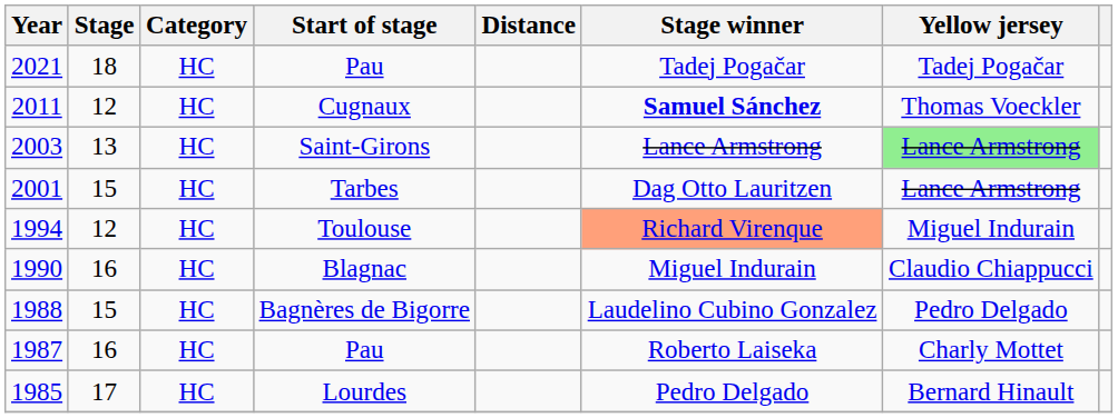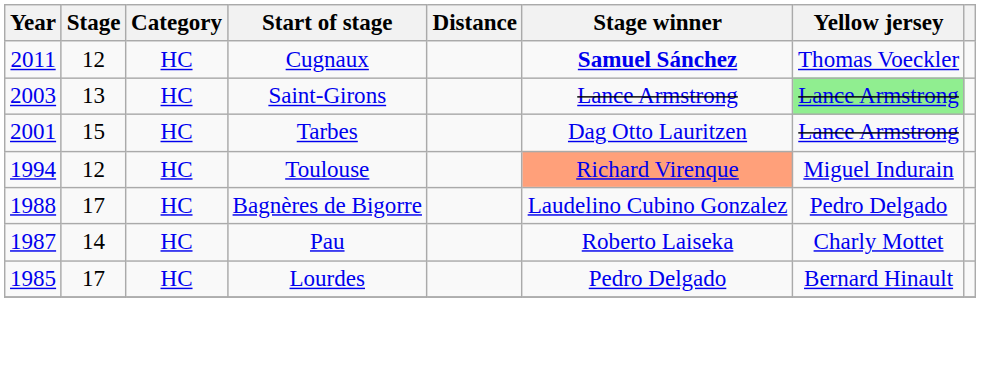 <table class="wikitable" style="text-align: center;">
 <tr>
 <th>Year</th>
 <th>Stage</th>
 <th>Category</th>
 <th>Start of stage</th>
 <th>Distance</th>
 <th>Stage winner</th>
 <th>Yellow jersey</th>
 <th></th>
-</tr>
-<tr>
-<td><a href='#'>2021</a></td>
-<td>18</td>
-<td><a href='#'>HC</a></td>
-<td><a href='#'>Pau</a></td>
-<td></td>
-<td><a href='#'>Tadej Pogačar</a></td>
-<td><a href='#'>Tadej Pogačar</a></td>
-<td></td>
 </tr>
 <tr>
 <td><a href='#'>2011</a></td>
 <td>12</td>
 <td><a href='#'>HC</a></td>
 <td><a href='#'>Cugnaux</a></td>
 <td></td>
 <td><strong><a href='#'>Samuel Sánchez</a></strong></td>
 <td><a href='#'>Thomas Voeckler</a></td>
 <td></td>
 </tr>
 <tr>
 <td><a href='#'>2003</a></td>
 <td>13</td>
 <td><a href='#'>HC</a></td>
 <td><a href='#'>Saint-Girons</a></td>
 <td></td>
 <td><s><a href='#'>Lance Armstrong</a></s></td>
 <td style="background: lightgreen;"><s><a href='#'>Lance Armstrong</a></s></td>
 <td></td>
 </tr>
 <tr>
 <td><a href='#'>2001</a></td>
 <td>15</td>
 <td><a href='#'>HC</a></td>
 <td><a href='#'>Tarbes</a></td>
 <td></td>
 <td><a href='#'>Dag Otto Lauritzen</a></td>
 <td><s><a href='#'>Lance Armstrong</a></s></td>
 <td></td>
 </tr>
 <tr>
 <td><a href='#'>1994</a></td>
 <td>12</td>
 <td><a href='#'>HC</a></td>
 <td><a href='#'>Toulouse</a></td>
 <td></td>
 <td style="background: lightsalmon;"><a href='#'>Richard Virenque</a></td>
 <td><a href='#'>Miguel Indurain</a></td>
 <td></td>
 </tr>
 <tr>
-<td><a href='#'>1990</a></td>
-<td>16</td>
-<td><a href='#'>HC</a></td>
-<td><a href='#'>Blagnac</a></td>
-<td></td>
-<td><a href='#'>Miguel Indurain</a></td>
-<td><a href='#'>Claudio Chiappucci</a></td>
-<td></td>
-</tr>
-<tr>
 <td><a href='#'>1988</a></td>
-<td>15</td>
+<td>17</td>
 <td><a href='#'>HC</a></td>
 <td><a href='#'>Bagnères de Bigorre</a></td>
 <td></td>
 <td><a href='#'>Laudelino Cubino Gonzalez</a></td>
 <td><a href='#'>Pedro Delgado</a></td>
 <td></td>
 </tr>
 <tr>
 <td><a href='#'>1987</a></td>
-<td>16</td>
+<td>14</td>
 <td><a href='#'>HC</a></td>
 <td><a href='#'>Pau</a></td>
 <td></td>
 <td><a href='#'>Roberto Laiseka</a></td>
 <td><a href='#'>Charly Mottet</a></td>
 <td></td>
 </tr>
 <tr>
 <td><a href='#'>1985</a></td>
 <td>17</td>
 <td><a href='#'>HC</a></td>
 <td><a href='#'>Lourdes</a></td>
 <td></td>
 <td><a href='#'>Pedro Delgado</a></td>
 <td><a href='#'>Bernard Hinault</a></td>
 <td></td>
 </tr>
 <tr>
 </tr>
 </table>
